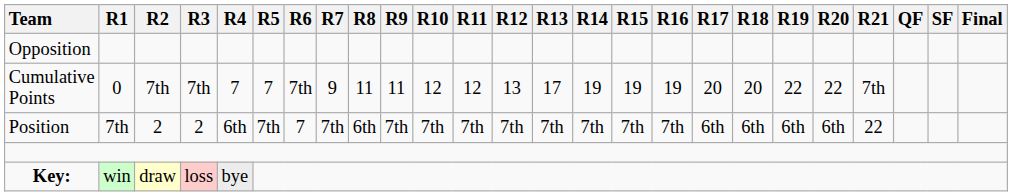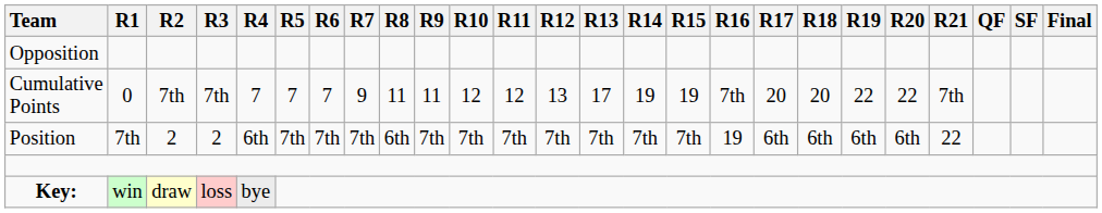 <table class="wikitable" style="text-align:center; width:90%; font-size:100%">
 <tr>
 <th style="text-align:left; width:16%;">Team</th>
 <th style="width:3%;">R1</th>
 <th style="width:3%;">R2</th>
 <th style="width:3%;">R3</th>
 <th style="width:3%;">R4</th>
 <th style="width:3%;">R5</th>
 <th style="width:3%;">R6</th>
 <th style="width:3%;">R7</th>
 <th style="width:3%;">R8</th>
 <th style="width:3%;">R9</th>
 <th style="width:3%;">R10</th>
 <th style="width:3%;">R11</th>
 <th style="width:3%;">R12</th>
 <th style="width:3%;">R13</th>
 <th style="width:3%;">R14</th>
 <th style="width:3%;">R15</th>
 <th style="width:3%;">R16</th>
 <th style="width:3%;">R17</th>
 <th style="width:3%;">R18</th>
 <th style="width:3%;">R19</th>
 <th style="width:3%;">R20</th>
 <th style="width:3%;">R21</th>
 <th style="width:3%;">QF</th>
 <th style="width:3%;">SF</th>
 <th style="width:3%;">Final</th>
 </tr>
 <tr>
 <td style="text-align:left;">Opposition</td>
 <td></td>
 <td></td>
 <td></td>
 <td></td>
 <td></td>
 <td></td>
 <td></td>
 <td></td>
 <td></td>
 <td></td>
 <td></td>
 <td></td>
 <td></td>
 <td></td>
 <td></td>
 <td></td>
 <td></td>
 <td></td>
 <td></td>
 <td></td>
 <td></td>
 <td> </td>
 <td> </td>
 <td> </td>
 </tr>
 <tr>
 <td style="text-align:left;">Cumulative Points</td>
 <td>0</td>
 <td>7th</td>
 <td>7th</td>
 <td>7</td>
 <td>7</td>
-<td>7th</td>
+<td>7</td>
 <td>9</td>
 <td>11</td>
 <td>11</td>
 <td>12</td>
 <td>12</td>
 <td>13</td>
 <td>17</td>
 <td>19</td>
 <td>19</td>
-<td>19</td>
+<td>7th</td>
 <td>20</td>
 <td>20</td>
 <td>22</td>
 <td>22</td>
 <td>7th</td>
 <td> </td>
 <td> </td>
 <td> </td>
 </tr>
 <tr>
 <td style="text-align:left;">Position</td>
 <td>7th</td>
 <td>2</td>
 <td>2</td>
 <td>6th</td>
 <td>7th</td>
-<td>7</td>
+<td>7th</td>
 <td>7th</td>
 <td>6th</td>
 <td>7th</td>
 <td>7th</td>
 <td>7th</td>
 <td>7th</td>
 <td>7th</td>
 <td>7th</td>
 <td>7th</td>
-<td>7th</td>
+<td>19</td>
 <td>6th</td>
 <td>6th</td>
 <td>6th</td>
 <td>6th</td>
 <td>22</td>
 <td> </td>
 <td> </td>
 <td> </td>
 </tr>
 <tr>
 <td colspan=100% style="height:10px"></td>
 </tr>
 <tr>
 <td><strong>Key:</strong></td>
 <td style="background:#CCFFCC;">win</td>
 <td style="background:#FFFFCC;">draw</td>
 <td style="background:#FFCCCC;">loss</td>
 <td style="background:#ECECEC;">bye</td>
 <td colspan=100%></td>
 </tr>
 </table>
